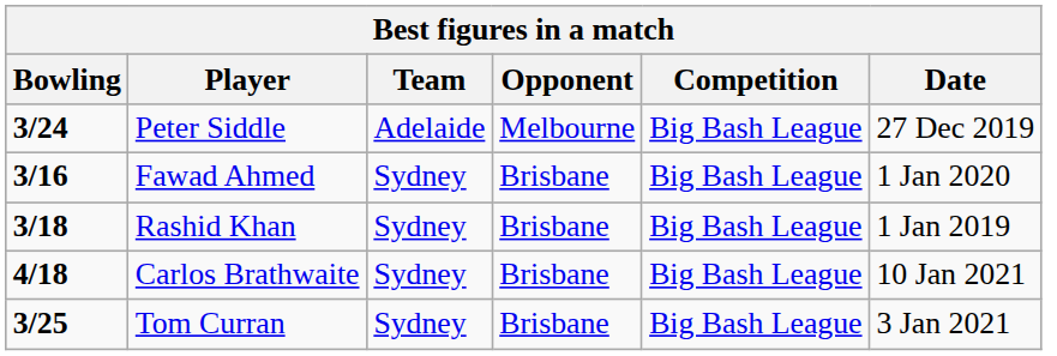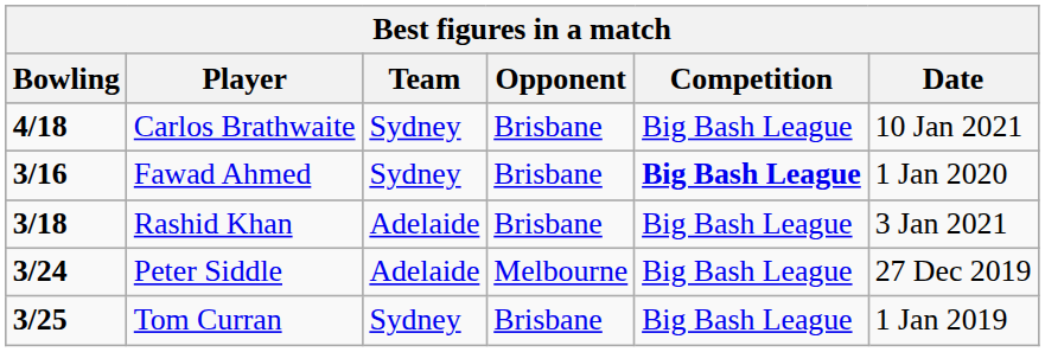 <table class="wikitable">
 <tr>
 <th colspan=6>Best figures in a match</th>
 </tr>
 <tr>
 <th>Bowling</th>
 <th>Player</th>
 <th>Team</th>
 <th>Opponent</th>
 <th>Competition</th>
 <th>Date</th>
 </tr>
 <tr>
+<td><strong>4/18</strong></td>
+<td> <a href='#'>Carlos Brathwaite</a></td>
+<td><a href='#'>Sydney</a></td>
+<td><a href='#'>Brisbane</a></td>
+<td><a href='#'>Big Bash League</a></td>
+<td>10 Jan 2021</td>
+</tr>
+<tr>
+<td><strong>3/16</strong></td>
+<td> <a href='#'>Fawad Ahmed</a></td>
+<td><a href='#'>Sydney</a></td>
+<td><a href='#'>Brisbane</a></td>
+<td><strong><a href='#'>Big Bash League</a></strong></td>
+<td>1 Jan 2020</td>
+</tr>
+<tr>
+<td><strong>3/18</strong></td>
+<td> <a href='#'>Rashid Khan</a></td>
+<td><a href='#'>Adelaide</a></td>
+<td><a href='#'>Brisbane</a></td>
+<td><a href='#'>Big Bash League</a></td>
+<td>3 Jan 2021</td>
+</tr>
+<tr>
 <td><strong>3/24</strong></td>
 <td> <a href='#'>Peter Siddle</a></td>
 <td><a href='#'>Adelaide</a></td>
 <td><a href='#'>Melbourne</a></td>
 <td><a href='#'>Big Bash League</a></td>
 <td>27 Dec 2019</td>
 </tr>
 <tr>
-<td><strong>3/16</strong></td>
-<td> <a href='#'>Fawad Ahmed</a></td>
-<td><a href='#'>Sydney</a></td>
-<td><a href='#'>Brisbane</a></td>
-<td><a href='#'>Big Bash League</a></td>
-<td>1 Jan 2020</td>
-</tr>
-<tr>
-<td><strong>3/18</strong></td>
-<td> <a href='#'>Rashid Khan</a></td>
+<td><strong>3/25</strong></td>
+<td> <a href='#'>Tom Curran</a></td>
 <td><a href='#'>Sydney</a></td>
 <td><a href='#'>Brisbane</a></td>
 <td><a href='#'>Big Bash League</a></td>
 <td>1 Jan 2019</td>
 </tr>
-<tr>
-<td><strong>4/18</strong></td>
-<td> <a href='#'>Carlos Brathwaite</a></td>
-<td><a href='#'>Sydney</a></td>
-<td><a href='#'>Brisbane</a></td>
-<td><a href='#'>Big Bash League</a></td>
-<td>10 Jan 2021</td>
-</tr>
-<tr>
-<td><strong>3/25</strong></td>
-<td> <a href='#'>Tom Curran</a></td>
-<td><a href='#'>Sydney</a></td>
-<td><a href='#'>Brisbane</a></td>
-<td><a href='#'>Big Bash League</a></td>
-<td>3 Jan 2021</td>
-</tr>
 </table>
